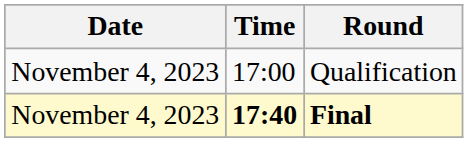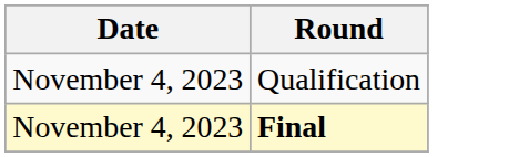 <table class="wikitable">
 <tr>
 <th>Date</th>
-<th>Time</th>
 <th>Round</th>
 </tr>
 <tr>
 <td>November 4, 2023</td>
-<td>17:00</td>
 <td>Qualification</td>
 </tr>
 <tr style=background:lemonchiffon>
 <td>November 4, 2023</td>
-<td><strong>17:40</strong></td>
 <td><strong>Final</strong></td>
 </tr>
 </table>
